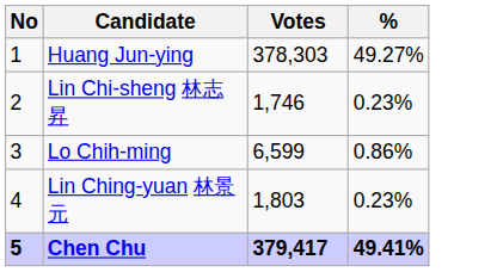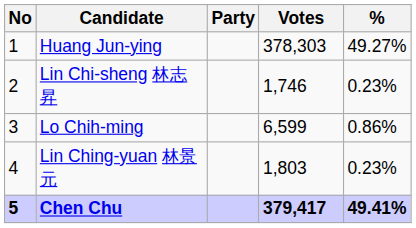 <table class="wikitable">
 <tr>
 <th width="20">No</th>
 <th width="150">Candidate</th>
+<th width="30">Party</th>
 <th width="70">Votes</th>
 <th width="40">%</th>
 </tr>
 <tr>
 <td>1</td>
 <td><a href='#'>Huang Jun-ying</a></td>
+<td></td>
 <td>378,303</td>
 <td>49.27%</td>
 </tr>
 <tr>
 <td>2</td>
 <td><a href='#'>Lin Chi-sheng</a> <a href='#'>林志昇</a></td>
+<td></td>
 <td>1,746</td>
 <td>0.23%</td>
 </tr>
 <tr>
 <td>3</td>
 <td><a href='#'>Lo Chih-ming</a></td>
+<td></td>
 <td>6,599</td>
 <td>0.86%</td>
 </tr>
 <tr>
 <td>4</td>
 <td><a href='#'>Lin Ching-yuan</a> <a href='#'>林景元</a></td>
+<td></td>
 <td>1,803</td>
 <td>0.23%</td>
 </tr>
 <tr style="background:#ccccff">
 <td><strong>5</strong></td>
 <td><strong><a href='#'>Chen Chu</a></strong></td>
+<td></td>
 <td><strong>379,417</strong></td>
 <td><strong>49.41%</strong></td>
 </tr>
 </table>
